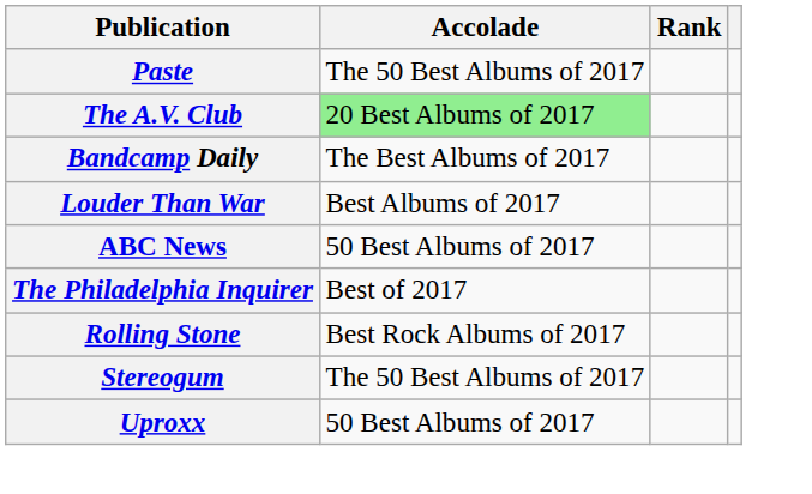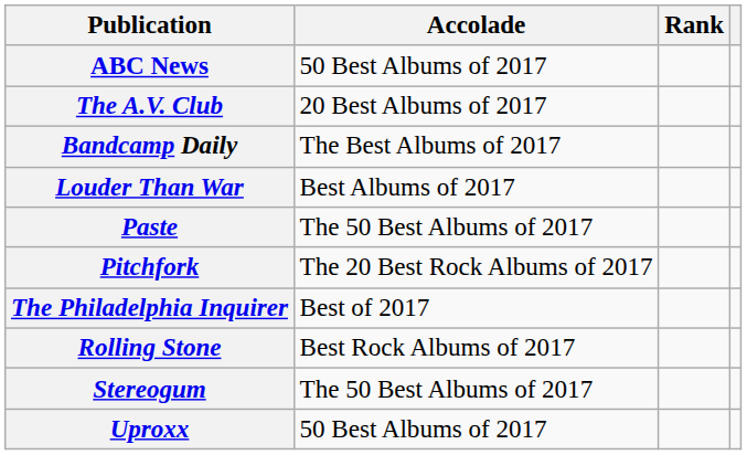 <table class="sortable plainrowheaders wikitable">
 <tr>
 <th>Publication</th>
 <th>Accolade</th>
 <th>Rank</th>
 <th class="unsortable"></th>
 </tr>
 <tr>
-<th scope="row"><em><a href='#'>Paste</a></em></th>
-<td>The 50 Best Albums of 2017</td>
+<th scope="row"><a href='#'>ABC News</a></th>
+<td>50 Best Albums of 2017</td>
 <td></td>
 <td></td>
 </tr>
 <tr>
 <th scope="row"><em><a href='#'>The A.V. Club</a></em></th>
-<td style="background: lightgreen;">20 Best Albums of 2017</td>
+<td>20 Best Albums of 2017</td>
 <td></td>
 <td></td>
 </tr>
 <tr>
 <th scope="row"><em><a href='#'>Bandcamp</a> Daily</em></th>
 <td>The Best Albums of 2017</td>
 <td></td>
 <td></td>
 </tr>
 <tr>
 <th scope="row"><em><a href='#'>Louder Than War</a></em></th>
 <td>Best Albums of 2017</td>
 <td></td>
 <td></td>
 </tr>
 <tr>
-<th scope="row"><a href='#'>ABC News</a></th>
-<td>50 Best Albums of 2017</td>
+<th scope="row"><em><a href='#'>Paste</a></em></th>
+<td>The 50 Best Albums of 2017</td>
+<td></td>
+<td></td>
+</tr>
+<tr>
+<th scope="row"><em><a href='#'>Pitchfork</a></em></th>
+<td>The 20 Best Rock Albums of 2017</td>
 <td></td>
 <td></td>
 </tr>
 <tr>
 <th scope="row"><em><a href='#'>The Philadelphia Inquirer</a></em></th>
 <td>Best of 2017</td>
 <td></td>
 <td></td>
 </tr>
 <tr>
 <th scope="row"><em><a href='#'>Rolling Stone</a></em></th>
 <td>Best Rock Albums of 2017</td>
 <td></td>
 <td></td>
 </tr>
 <tr>
 <th scope="row"><em><a href='#'>Stereogum</a></em></th>
 <td>The 50 Best Albums of 2017</td>
 <td></td>
 <td></td>
 </tr>
 <tr>
 <th scope="row"><em><a href='#'>Uproxx</a></em></th>
 <td>50 Best Albums of 2017</td>
 <td></td>
 <td></td>
 </tr>
 </table>
